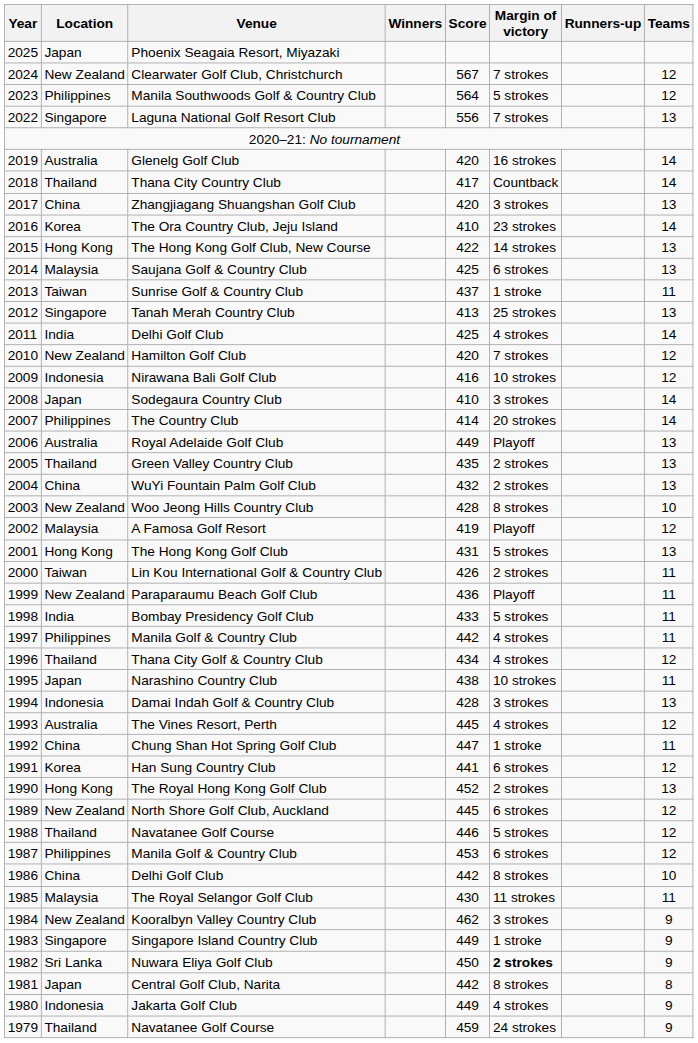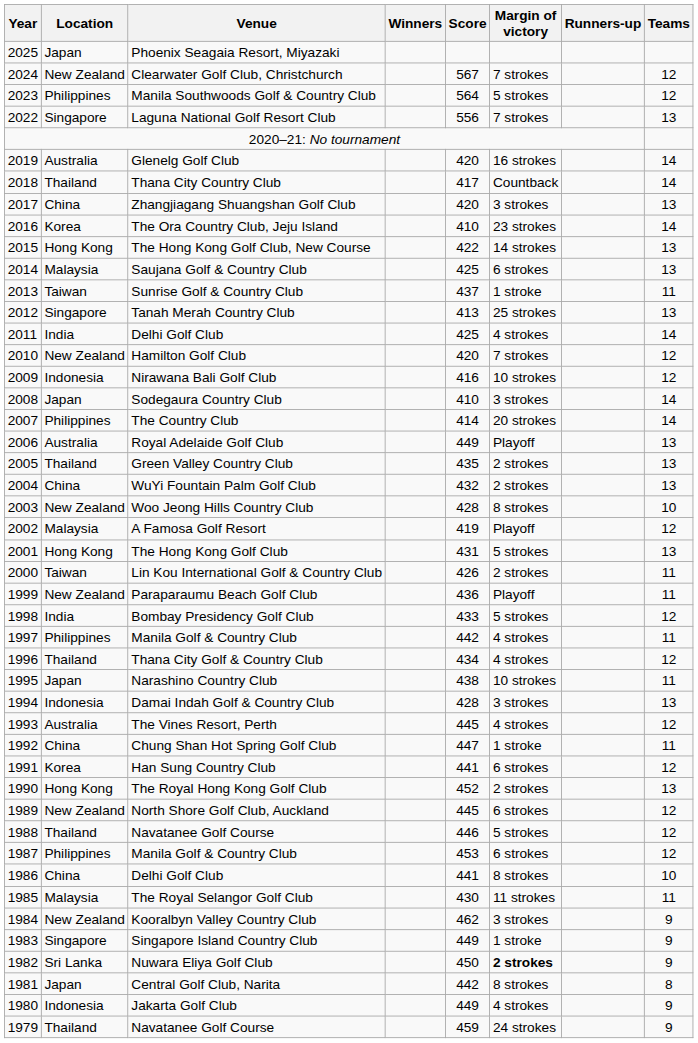 <table class="wikitable" style="font-size:95%;">
 <tr>
 <th>Year</th>
 <th>Location</th>
 <th>Venue</th>
 <th>Winners</th>
 <th>Score</th>
 <th>Margin of<br>victory</th>
 <th>Runners-up</th>
 <th>Teams</th>
 </tr>
 <tr>
 <td>2025</td>
 <td>Japan</td>
 <td>Phoenix Seagaia Resort, Miyazaki</td>
 <td></td>
 <td align=center></td>
 <td></td>
 <td></td>
 <td align=center></td>
 </tr>
 <tr>
 <td>2024</td>
 <td>New Zealand</td>
 <td>Clearwater Golf Club, Christchurch</td>
 <td></td>
 <td align=center>567</td>
 <td>7 strokes</td>
 <td></td>
 <td align=center>12</td>
 </tr>
 <tr>
 <td>2023</td>
 <td>Philippines</td>
 <td>Manila Southwoods Golf & Country Club</td>
 <td></td>
 <td align=center>564</td>
 <td>5 strokes</td>
 <td></td>
 <td align=center>12</td>
 </tr>
 <tr>
 <td>2022</td>
 <td>Singapore</td>
 <td>Laguna National Golf Resort Club</td>
 <td></td>
 <td align=center>556</td>
 <td>7 strokes</td>
 <td></td>
 <td align=center>13</td>
 </tr>
 <tr>
 <td colspan=7 align=center>2020–21: <em>No tournament</em></td>
 </tr>
 <tr>
 <td>2019</td>
 <td>Australia</td>
 <td>Glenelg Golf Club</td>
 <td></td>
 <td align=center>420</td>
 <td>16 strokes</td>
 <td></td>
 <td align=center>14</td>
 </tr>
 <tr>
 <td>2018</td>
 <td>Thailand</td>
 <td>Thana City Country Club</td>
 <td></td>
 <td align=center>417</td>
 <td>Countback</td>
 <td></td>
 <td align=center>14</td>
 </tr>
 <tr>
 <td>2017</td>
 <td>China</td>
 <td>Zhangjiagang Shuangshan Golf Club</td>
 <td></td>
 <td align=center>420</td>
 <td>3 strokes</td>
 <td></td>
 <td align=center>13</td>
 </tr>
 <tr>
 <td>2016</td>
 <td>Korea</td>
 <td>The Ora Country Club, Jeju Island</td>
 <td></td>
 <td align=center>410</td>
 <td>23 strokes</td>
 <td></td>
 <td align=center>14</td>
 </tr>
 <tr>
 <td>2015</td>
 <td>Hong Kong</td>
 <td>The Hong Kong Golf Club, New Course</td>
 <td></td>
 <td align=center>422</td>
 <td>14 strokes</td>
 <td></td>
 <td align=center>13</td>
 </tr>
 <tr>
 <td>2014</td>
 <td>Malaysia</td>
 <td>Saujana Golf & Country Club</td>
 <td></td>
 <td align=center>425</td>
 <td>6 strokes</td>
 <td></td>
 <td align=center>13</td>
 </tr>
 <tr>
 <td>2013</td>
 <td>Taiwan</td>
 <td>Sunrise Golf & Country Club</td>
 <td></td>
 <td align=center>437</td>
 <td>1 stroke</td>
 <td></td>
 <td align=center>11</td>
 </tr>
 <tr>
 <td>2012</td>
 <td>Singapore</td>
 <td>Tanah Merah Country Club</td>
 <td></td>
 <td align=center>413</td>
 <td>25 strokes</td>
 <td></td>
 <td align=center>13</td>
 </tr>
 <tr>
 <td>2011</td>
 <td>India</td>
 <td>Delhi Golf Club</td>
 <td></td>
 <td align=center>425</td>
 <td>4 strokes</td>
 <td></td>
 <td align=center>14</td>
 </tr>
 <tr>
 <td>2010</td>
 <td>New Zealand</td>
 <td>Hamilton Golf Club</td>
 <td></td>
 <td align=center>420</td>
 <td>7 strokes</td>
 <td></td>
 <td align=center>12</td>
 </tr>
 <tr>
 <td>2009</td>
 <td>Indonesia</td>
 <td>Nirawana Bali Golf Club</td>
 <td></td>
 <td align=center>416</td>
 <td>10 strokes</td>
 <td></td>
 <td align=center>12</td>
 </tr>
 <tr>
 <td>2008</td>
 <td>Japan</td>
 <td>Sodegaura Country Club</td>
 <td></td>
 <td align=center>410</td>
 <td>3 strokes</td>
 <td></td>
 <td align=center>14</td>
 </tr>
 <tr>
 <td>2007</td>
 <td>Philippines</td>
 <td>The Country Club</td>
 <td></td>
 <td align=center>414</td>
 <td>20 strokes</td>
 <td></td>
 <td align=center>14</td>
 </tr>
 <tr>
 <td>2006</td>
 <td>Australia</td>
 <td>Royal Adelaide Golf Club</td>
 <td></td>
 <td align=center>449</td>
 <td>Playoff</td>
 <td></td>
 <td align=center>13</td>
 </tr>
 <tr>
 <td>2005</td>
 <td>Thailand</td>
 <td>Green Valley Country Club</td>
 <td></td>
 <td align=center>435</td>
 <td>2 strokes</td>
 <td></td>
 <td align=center>13</td>
 </tr>
 <tr>
 <td>2004</td>
 <td>China</td>
 <td>WuYi Fountain Palm Golf Club</td>
 <td></td>
 <td align=center>432</td>
 <td>2 strokes</td>
 <td></td>
 <td align=center>13</td>
 </tr>
 <tr>
 <td>2003</td>
 <td>New Zealand</td>
 <td>Woo Jeong Hills Country Club</td>
 <td></td>
 <td align=center>428</td>
 <td>8 strokes</td>
 <td></td>
 <td align=center>10</td>
 </tr>
 <tr>
 <td>2002</td>
 <td>Malaysia</td>
 <td>A Famosa Golf Resort</td>
 <td></td>
 <td align=center>419</td>
 <td>Playoff</td>
 <td></td>
 <td align=center>12</td>
 </tr>
 <tr>
 <td>2001</td>
 <td>Hong Kong</td>
 <td>The Hong Kong Golf Club</td>
 <td></td>
 <td align=center>431</td>
 <td>5 strokes</td>
 <td></td>
 <td align=center>13</td>
 </tr>
 <tr>
 <td>2000</td>
 <td>Taiwan</td>
 <td>Lin Kou International Golf & Country Club</td>
 <td></td>
 <td align=center>426</td>
 <td>2 strokes</td>
 <td></td>
 <td align=center>11</td>
 </tr>
 <tr>
 <td>1999</td>
 <td>New Zealand</td>
 <td>Paraparaumu Beach Golf Club</td>
 <td></td>
 <td align=center>436</td>
 <td>Playoff</td>
 <td></td>
 <td align=center>11</td>
 </tr>
 <tr>
 <td>1998</td>
 <td>India</td>
 <td>Bombay Presidency Golf Club</td>
 <td></td>
 <td align=center>433</td>
 <td>5 strokes</td>
 <td></td>
-<td align=center>11</td>
+<td align=center>12</td>
 </tr>
 <tr>
 <td>1997</td>
 <td>Philippines</td>
 <td>Manila Golf & Country Club</td>
 <td></td>
 <td align=center>442</td>
 <td>4 strokes</td>
 <td></td>
 <td align=center>11</td>
 </tr>
 <tr 1>
 <td>1996</td>
 <td>Thailand</td>
 <td>Thana City Golf & Country Club</td>
 <td></td>
 <td align=center>434</td>
 <td>4 strokes</td>
 <td></td>
 <td align=center>12</td>
 </tr>
 <tr>
 <td>1995</td>
 <td>Japan</td>
 <td>Narashino Country Club</td>
 <td></td>
 <td align=center>438</td>
 <td>10 strokes</td>
 <td></td>
 <td align=center>11</td>
 </tr>
 <tr>
 <td>1994</td>
 <td>Indonesia</td>
 <td>Damai Indah Golf & Country Club</td>
 <td></td>
 <td align=center>428</td>
 <td>3 strokes</td>
 <td></td>
 <td align=center>13</td>
 </tr>
 <tr>
 <td>1993</td>
 <td>Australia</td>
 <td>The Vines Resort, Perth</td>
 <td></td>
 <td align=center>445</td>
 <td>4 strokes</td>
 <td></td>
 <td align=center>12</td>
 </tr>
 <tr>
 <td>1992</td>
 <td>China</td>
 <td>Chung Shan Hot Spring Golf Club</td>
 <td></td>
 <td align=center>447</td>
 <td>1 stroke</td>
 <td></td>
 <td align=center>11</td>
 </tr>
 <tr>
 <td>1991</td>
 <td>Korea</td>
 <td>Han Sung Country Club</td>
 <td></td>
 <td align=center>441</td>
 <td>6 strokes</td>
 <td></td>
 <td align=center>12</td>
 </tr>
 <tr>
 <td>1990</td>
 <td>Hong Kong</td>
 <td>The Royal Hong Kong Golf Club</td>
 <td></td>
 <td align=center>452</td>
 <td>2 strokes</td>
 <td></td>
 <td align=center>13</td>
 </tr>
 <tr>
 <td>1989</td>
 <td>New Zealand</td>
 <td>North Shore Golf Club, Auckland</td>
 <td></td>
 <td align=center>445</td>
 <td>6 strokes</td>
 <td></td>
 <td align=center>12</td>
 </tr>
 <tr>
 <td>1988</td>
 <td>Thailand</td>
 <td>Navatanee Golf Course</td>
 <td></td>
 <td align=center>446</td>
 <td>5 strokes</td>
 <td></td>
 <td align=center>12</td>
 </tr>
 <tr>
 <td>1987</td>
 <td>Philippines</td>
 <td>Manila Golf & Country Club</td>
 <td></td>
 <td align=center>453</td>
 <td>6 strokes</td>
 <td></td>
 <td align=center>12</td>
 </tr>
 <tr>
 <td>1986</td>
 <td>China</td>
 <td>Delhi Golf Club</td>
 <td></td>
-<td align=center>442</td>
+<td align=center>441</td>
 <td>8 strokes</td>
 <td></td>
 <td align=center>10</td>
 </tr>
 <tr>
 <td>1985</td>
 <td>Malaysia</td>
 <td>The Royal Selangor Golf Club</td>
 <td></td>
 <td align=center>430</td>
 <td>11 strokes</td>
 <td></td>
 <td align=center>11</td>
 </tr>
 <tr>
 <td>1984</td>
 <td>New Zealand</td>
 <td>Kooralbyn Valley Country Club</td>
 <td></td>
 <td align=center>462</td>
 <td>3 strokes</td>
 <td></td>
 <td align=center>9</td>
 </tr>
 <tr>
 <td>1983</td>
 <td>Singapore</td>
 <td>Singapore Island Country Club</td>
 <td></td>
 <td align=center>449</td>
 <td>1 stroke</td>
 <td></td>
 <td align=center>9</td>
 </tr>
 <tr>
 <td>1982</td>
 <td>Sri Lanka</td>
 <td>Nuwara Eliya Golf Club</td>
 <td></td>
 <td align=center>450</td>
 <td><strong>2 strokes</strong></td>
 <td></td>
 <td align=center>9</td>
 </tr>
 <tr>
 <td>1981</td>
 <td>Japan</td>
 <td>Central Golf Club, Narita</td>
 <td></td>
 <td align=center>442</td>
 <td>8 strokes</td>
 <td></td>
 <td align=center>8</td>
 </tr>
 <tr>
 <td>1980</td>
 <td>Indonesia</td>
 <td>Jakarta Golf Club</td>
 <td></td>
 <td align=center>449</td>
 <td>4 strokes</td>
 <td></td>
 <td align=center>9</td>
 </tr>
 <tr>
 <td>1979</td>
 <td>Thailand</td>
 <td>Navatanee Golf Course</td>
 <td></td>
 <td align=center>459</td>
 <td>24 strokes</td>
 <td></td>
 <td align=center>9</td>
 </tr>
 </table>
